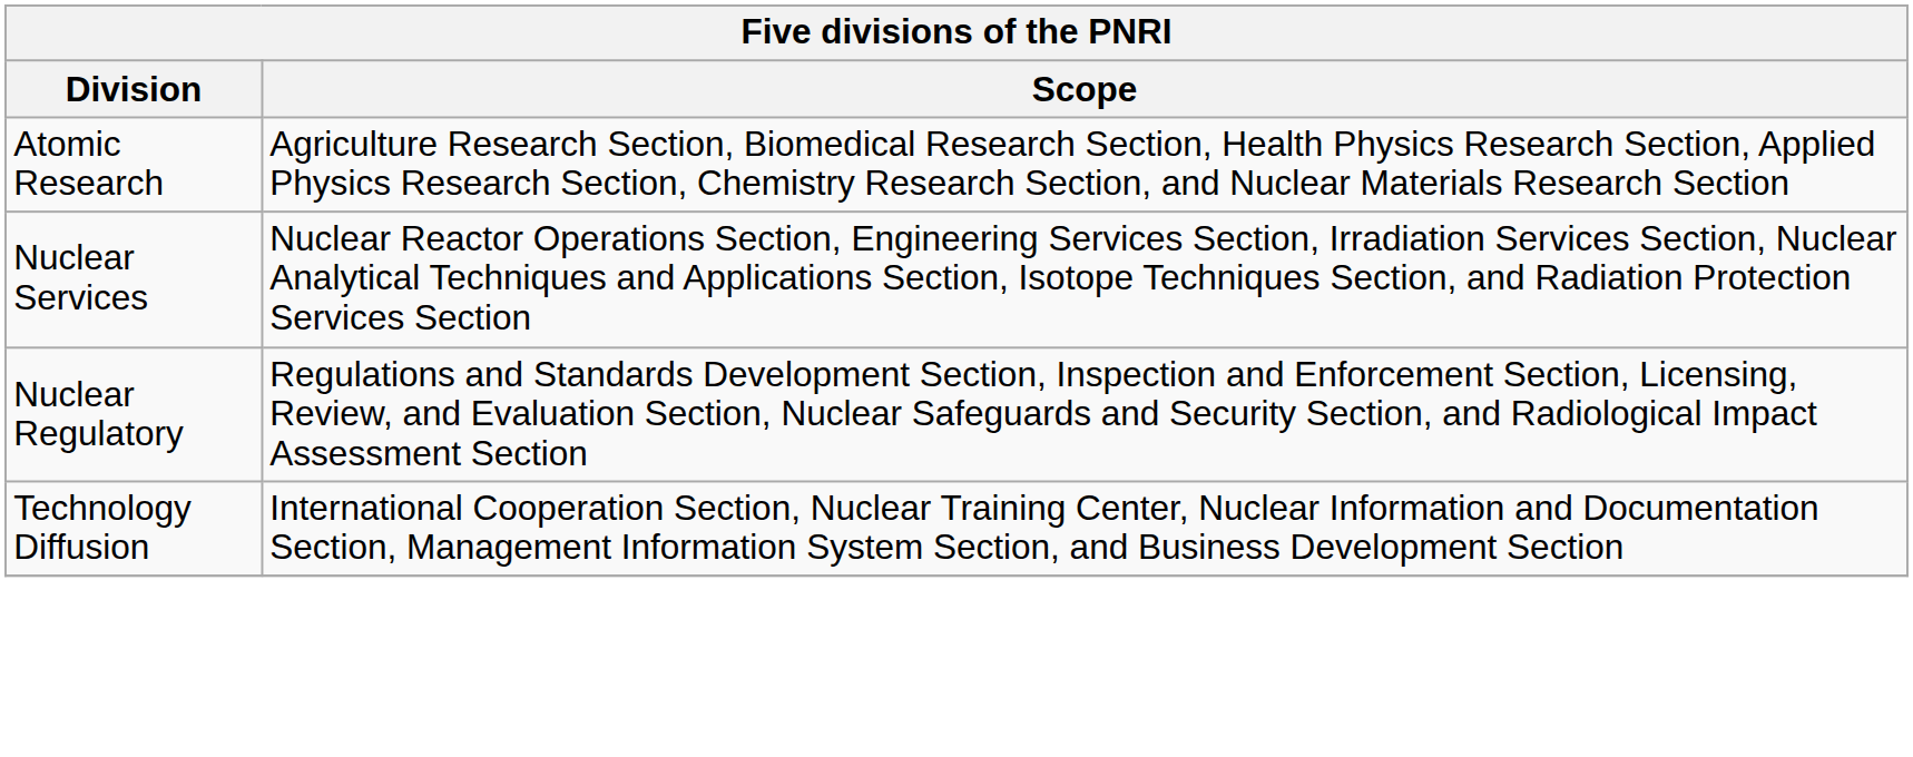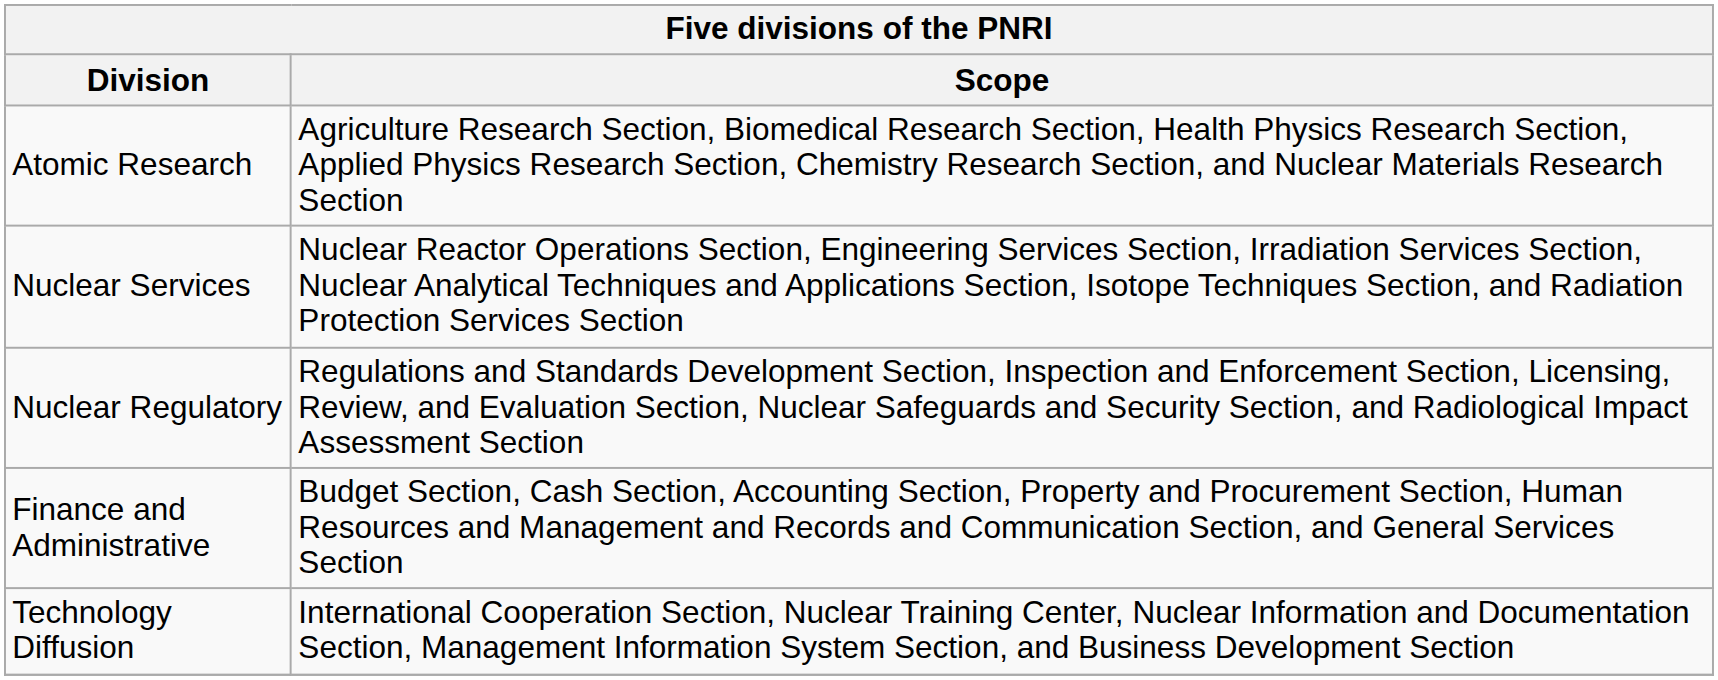 <table class="wikitable">
 <tr>
 <th colspan="2">Five divisions of the PNRI</th>
 </tr>
 <tr>
 <th>Division</th>
 <th>Scope</th>
 </tr>
 <tr>
 <td>Atomic Research</td>
 <td>Agriculture Research Section, Biomedical Research Section, Health Physics Research Section, Applied Physics Research Section, Chemistry Research Section, and Nuclear Materials Research Section</td>
 </tr>
 <tr>
 <td>Nuclear Services</td>
 <td>Nuclear Reactor Operations Section, Engineering Services Section, Irradiation Services Section, Nuclear Analytical Techniques and Applications Section, Isotope Techniques Section, and Radiation Protection Services Section</td>
 </tr>
 <tr>
 <td>Nuclear Regulatory</td>
 <td>Regulations and Standards Development Section, Inspection and Enforcement Section, Licensing, Review, and Evaluation Section, Nuclear Safeguards and Security Section, and Radiological Impact Assessment Section</td>
 </tr>
 <tr>
+<td>Finance and Administrative</td>
+<td>Budget Section, Cash Section, Accounting Section, Property and Procurement Section, Human Resources and Management and Records and Communication Section, and General Services Section</td>
+</tr>
+<tr>
 <td>Technology Diffusion</td>
 <td>International Cooperation Section, Nuclear Training Center, Nuclear Information and Documentation Section, Management Information System Section, and Business Development Section</td>
 </tr>
 <tr>
 </tr>
 </table>
